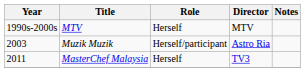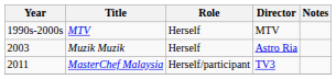 <table class="wikitable">
 <tr>
 <th>Year</th>
 <th>Title</th>
 <th>Role</th>
 <th>Director</th>
 <th>Notes</th>
 </tr>
 <tr>
 <td>1990s-2000s</td>
 <td><em><a href='#'>MTV</a></em></td>
 <td>Herself</td>
 <td>MTV</td>
 <td></td>
 </tr>
 <tr>
 <td>2003</td>
 <td><em>Muzik Muzik</em></td>
-<td>Herself/participant</td>
+<td>Herself</td>
 <td><a href='#'>Astro Ria</a></td>
 <td></td>
 </tr>
 <tr>
 <td>2011</td>
 <td><em><a href='#'>MasterChef Malaysia</a></em></td>
-<td>Herself</td>
+<td>Herself/participant</td>
 <td><a href='#'>TV3</a></td>
 <td></td>
 </tr>
 <tr>
 </tr>
 </table>
